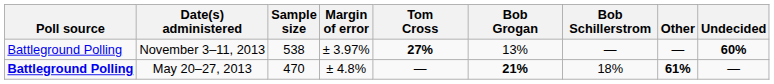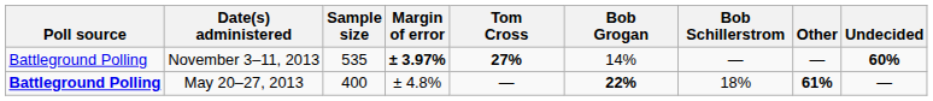 <table class="wikitable" style="font-size:90%;text-align:center;">
 <tr valign=bottom>
 <th>Poll source</th>
 <th>Date(s)<br>administered</th>
 <th>Sample<br>size</th>
 <th>Margin<br>of error</th>
 <th style="width:100px;">Tom<br>Cross</th>
 <th style="width:100px;">Bob<br>Grogan</th>
 <th style="width:100px;">Bob<br>Schillerstrom</th>
 <th>Other</th>
 <th>Undecided</th>
 </tr>
 <tr>
 <td style="text-align:left;"><a href='#'>Battleground Polling</a></td>
 <td align=center>November 3–11, 2013</td>
-<td align=center>538</td>
-<td align=center>± 3.97%</td>
+<td align=center>535</td>
+<td align=center><strong>± 3.97%</strong></td>
 <td><strong>27%</strong></td>
-<td align=center>13%</td>
+<td align=center>14%</td>
 <td align=center>—</td>
 <td align=center>—</td>
 <td><strong>60%</strong></td>
 </tr>
 <tr>
 <td style="text-align:left;"><strong><a href='#'>Battleground Polling</a></strong></td>
 <td align=center>May 20–27, 2013</td>
-<td align=center>470</td>
+<td align=center>400</td>
 <td align=center>± 4.8%</td>
 <td align=center>—</td>
-<td><strong>21%</strong></td>
+<td><strong>22%</strong></td>
 <td align=center>18%</td>
 <td><strong>61%</strong></td>
 <td align=center>—</td>
 </tr>
 </table>
